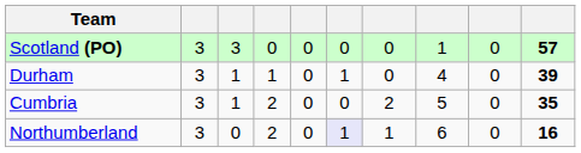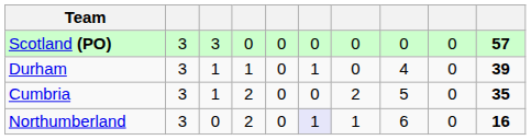 <table class="wikitable" style="text-align:center">
 <tr>
 <th width="150">Team</th>
 <th width="25"></th>
 <th width="25"></th>
 <th width="25"></th>
 <th width="25"></th>
 <th width="25"></th>
 <th width="40"></th>
 <th width="40"></th>
 <th width="40"></th>
 <th width="40"></th>
 </tr>
 <tr style="background:#cfc">
 <td style="text-align:left"><a href='#'>Scotland</a> <strong>(PO)</strong></td>
 <td>3</td>
 <td>3</td>
 <td>0</td>
 <td>0</td>
 <td>0</td>
 <td>0</td>
-<td>1</td>
+<td>0</td>
 <td>0</td>
 <td><strong>57</strong></td>
 </tr>
 <tr>
 <td style="text-align:left"><a href='#'>Durham</a></td>
 <td>3</td>
 <td>1</td>
 <td>1</td>
 <td>0</td>
 <td>1</td>
 <td>0</td>
 <td>4</td>
 <td>0</td>
 <td><strong>39</strong></td>
 </tr>
 <tr>
 <td style="text-align:left"><a href='#'>Cumbria</a></td>
 <td>3</td>
 <td>1</td>
 <td>2</td>
 <td>0</td>
 <td>0</td>
 <td>2</td>
 <td>5</td>
 <td>0</td>
 <td><strong>35</strong></td>
 </tr>
 <tr>
 <td style="text-align:left"><a href='#'>Northumberland</a></td>
 <td>3</td>
 <td>0</td>
 <td>2</td>
 <td>0</td>
 <td style="background: lavender;">1</td>
 <td>1</td>
 <td>6</td>
 <td>0</td>
 <td><strong>16</strong></td>
 </tr>
 </table>
